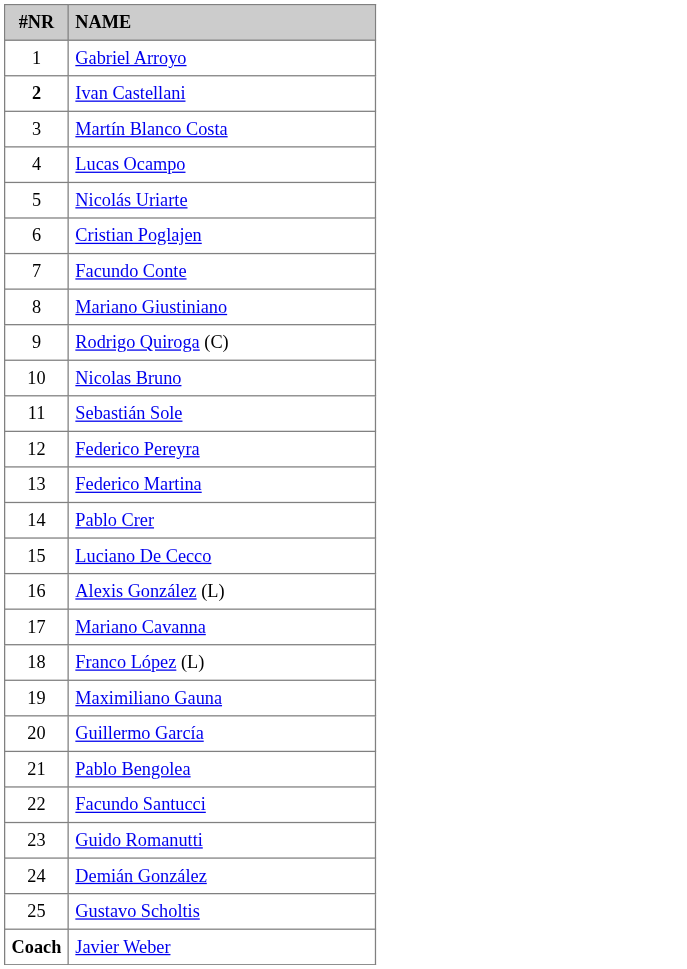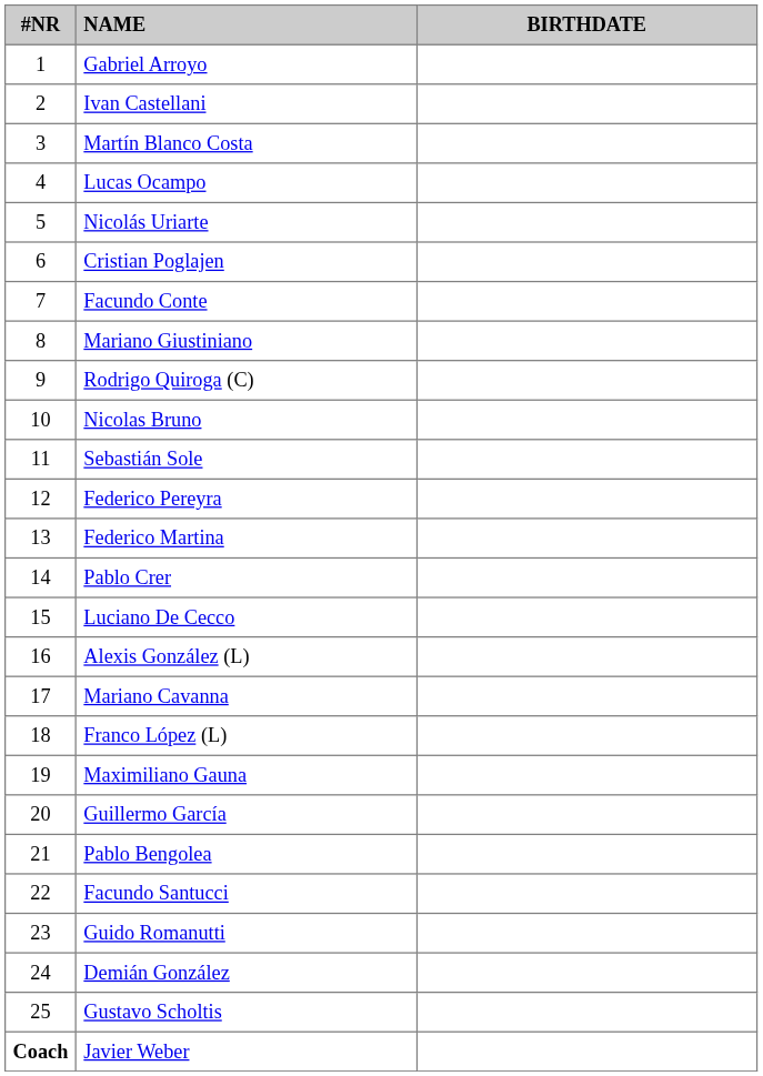 <table border="1" cellspacing="2" cellpadding="5" style="border-collapse: collapse; font-size: 90%;">
 <tr style="background:#ccc;">
 <th>#NR</th>
 <th style="text-align:left; width:16em;">NAME</th>
+<th style="text-align:center; width:16em;">BIRTHDATE</th>
 </tr>
 <tr>
 <td style="text-align:center;">1</td>
 <td><a href='#'>Gabriel Arroyo</a></td>
+<td align="center"></td>
 </tr>
 <tr>
-<td style="text-align:center;"><strong>2</strong></td>
+<td style="text-align:center;">2</td>
 <td><a href='#'>Ivan Castellani</a></td>
+<td align="center"></td>
 </tr>
 <tr>
 <td style="text-align:center;">3</td>
 <td><a href='#'>Martín Blanco Costa</a></td>
+<td align="center"></td>
 </tr>
 <tr>
 <td style="text-align:center;">4</td>
 <td><a href='#'>Lucas Ocampo</a></td>
+<td align="center"></td>
 </tr>
 <tr>
 <td style="text-align:center;">5</td>
 <td><a href='#'>Nicolás Uriarte</a></td>
+<td align="center"></td>
 </tr>
 <tr>
 <td style="text-align:center;">6</td>
 <td><a href='#'>Cristian Poglajen</a></td>
+<td align="center"></td>
 </tr>
 <tr>
 <td style="text-align:center;">7</td>
 <td><a href='#'>Facundo Conte</a></td>
+<td align="center"></td>
 </tr>
 <tr>
 <td style="text-align:center;">8</td>
 <td><a href='#'>Mariano Giustiniano</a></td>
+<td align="center"></td>
 </tr>
 <tr>
 <td style="text-align:center;">9</td>
 <td><a href='#'>Rodrigo Quiroga</a> (C)</td>
+<td align="center"></td>
 </tr>
 <tr>
 <td style="text-align:center;">10</td>
 <td><a href='#'>Nicolas Bruno</a></td>
+<td align="center"></td>
 </tr>
 <tr>
 <td style="text-align:center;">11</td>
 <td><a href='#'>Sebastián Sole</a></td>
+<td align="center"></td>
 </tr>
 <tr>
 <td style="text-align:center;">12</td>
 <td><a href='#'>Federico Pereyra</a></td>
+<td align="center"></td>
 </tr>
 <tr>
 <td style="text-align:center;">13</td>
 <td><a href='#'>Federico Martina</a></td>
+<td align="center"></td>
 </tr>
 <tr>
 <td style="text-align:center;">14</td>
 <td><a href='#'>Pablo Crer</a></td>
+<td align="center"></td>
 </tr>
 <tr>
 <td style="text-align:center;">15</td>
 <td><a href='#'>Luciano De Cecco</a></td>
+<td align="center"></td>
 </tr>
 <tr>
 <td style="text-align:center;">16</td>
 <td><a href='#'>Alexis González</a> (L)</td>
+<td align="center"></td>
 </tr>
 <tr>
 <td style="text-align:center;">17</td>
 <td><a href='#'>Mariano Cavanna</a></td>
+<td align="center"></td>
 </tr>
 <tr>
 <td style="text-align:center;">18</td>
 <td><a href='#'>Franco López</a> (L)</td>
+<td align="center"></td>
 </tr>
 <tr>
 <td style="text-align:center;">19</td>
 <td><a href='#'>Maximiliano Gauna</a></td>
+<td align="center"></td>
 </tr>
 <tr>
 <td style="text-align:center;">20</td>
 <td><a href='#'>Guillermo García</a></td>
+<td align="center"></td>
 </tr>
 <tr>
 <td style="text-align:center;">21</td>
 <td><a href='#'>Pablo Bengolea</a></td>
+<td align="center"></td>
 </tr>
 <tr>
 <td style="text-align:center;">22</td>
 <td><a href='#'>Facundo Santucci</a></td>
+<td align="center"></td>
 </tr>
 <tr>
 <td style="text-align:center;">23</td>
 <td><a href='#'>Guido Romanutti</a></td>
+<td align="center"></td>
 </tr>
 <tr>
 <td style="text-align:center;">24</td>
 <td><a href='#'>Demián González</a></td>
+<td align="center"></td>
 </tr>
 <tr>
 <td style="text-align:center;">25</td>
 <td><a href='#'>Gustavo Scholtis</a></td>
+<td align="center"></td>
 </tr>
 <tr>
 <td style="text-align:center;"><strong>Coach</strong></td>
 <td><a href='#'>Javier Weber</a></td>
+<td align="center"></td>
 </tr>
 </table>
